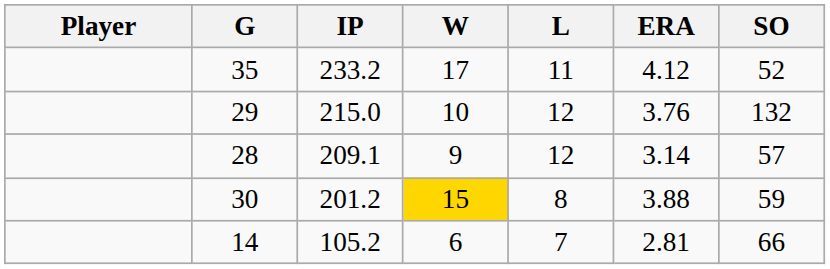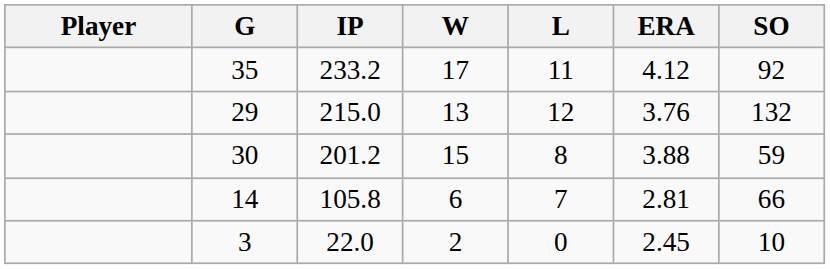 <table class="wikitable sortable">
 <tr>
 <th bgcolor="#DDDDFF" width="16%">Player</th>
 <th bgcolor="#DDDDFF" width="9%">G</th>
 <th bgcolor="#DDDDFF" width="9%">IP</th>
 <th bgcolor="#DDDDFF" width="9%">W</th>
 <th bgcolor="#DDDDFF" width="9%">L</th>
 <th bgcolor="#DDDDFF" width="9%">ERA</th>
 <th bgcolor="#DDDDFF" width="9%">SO</th>
 </tr>
 <tr align="center">
 <td></td>
 <td>35</td>
 <td>233.2</td>
 <td>17</td>
 <td>11</td>
 <td>4.12</td>
-<td>52</td>
+<td>92</td>
 </tr>
 <tr align="center">
 <td></td>
 <td>29</td>
 <td>215.0</td>
-<td>10</td>
+<td>13</td>
 <td>12</td>
 <td>3.76</td>
 <td>132</td>
 </tr>
 <tr align="center">
 <td></td>
-<td>28</td>
-<td>209.1</td>
-<td>9</td>
-<td>12</td>
-<td>3.14</td>
-<td>57</td>
-</tr>
-<tr align="center">
-<td></td>
 <td>30</td>
 <td>201.2</td>
-<td style="background: gold;">15</td>
+<td>15</td>
 <td>8</td>
 <td>3.88</td>
 <td>59</td>
 </tr>
 <tr align="center">
 <td></td>
 <td>14</td>
-<td>105.2</td>
+<td>105.8</td>
 <td>6</td>
 <td>7</td>
 <td>2.81</td>
 <td>66</td>
 </tr>
+<tr align="center">
+<td></td>
+<td>3</td>
+<td>22.0</td>
+<td>2</td>
+<td>0</td>
+<td>2.45</td>
+<td>10</td>
+</tr>
 </table>
